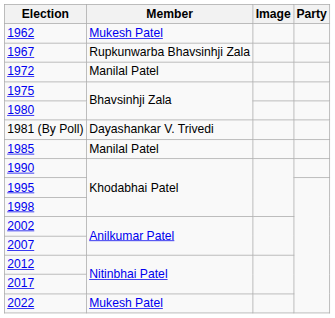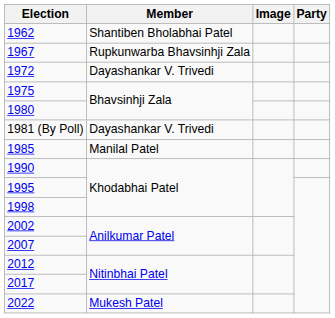 <table class="wikitable sortable">
 <tr>
 <th>Election</th>
 <th>Member</th>
 <th>Image</th>
 <th colspan="2">Party</th>
 </tr>
 <tr>
 <td><a href='#'>1962</a></td>
-<td><a href='#'>Mukesh Patel</a></td>
+<td>Shantiben Bholabhai Patel</td>
 <td></td>
 <td></td>
 </tr>
 <tr>
 <td><a href='#'>1967</a></td>
 <td>Rupkunwarba Bhavsinhji Zala</td>
 <td></td>
 <td></td>
 </tr>
 <tr>
 <td><a href='#'>1972</a></td>
-<td>Manilal Patel</td>
+<td>Dayashankar V. Trivedi</td>
 <td></td>
 <td></td>
 </tr>
 <tr>
 <td><a href='#'>1975</a></td>
 <td rowspan="2">Bhavsinhji Zala</td>
 <td></td>
 <td></td>
 </tr>
 <tr>
 <td><a href='#'>1980</a></td>
 <td></td>
 <td></td>
 </tr>
 <tr>
 <td>1981 (By Poll)</td>
 <td>Dayashankar V. Trivedi</td>
 <td></td>
 <td></td>
 </tr>
 <tr>
 <td><a href='#'>1985</a></td>
 <td>Manilal Patel</td>
 <td></td>
 </tr>
 <tr>
 <td><a href='#'>1990</a></td>
 <td rowspan="3">Khodabhai Patel</td>
 <td rowspan="3"></td>
 <td></td>
 </tr>
 <tr>
 <td><a href='#'>1995</a></td>
 </tr>
 <tr>
 <td><a href='#'>1998</a></td>
 </tr>
 <tr>
 <td><a href='#'>2002</a></td>
 <td rowspan="2"><a href='#'>Anilkumar Patel</a></td>
 <td rowspan="2"></td>
 </tr>
 <tr>
 <td><a href='#'>2007</a></td>
 </tr>
 <tr>
 <td><a href='#'>2012</a></td>
 <td rowspan="2"><a href='#'>Nitinbhai Patel</a></td>
 <td rowspan="2"></td>
 </tr>
 <tr>
 <td><a href='#'>2017</a></td>
 </tr>
 <tr>
 <td><a href='#'>2022</a></td>
 <td><a href='#'>Mukesh Patel</a></td>
 <td></td>
 </tr>
 </table>
